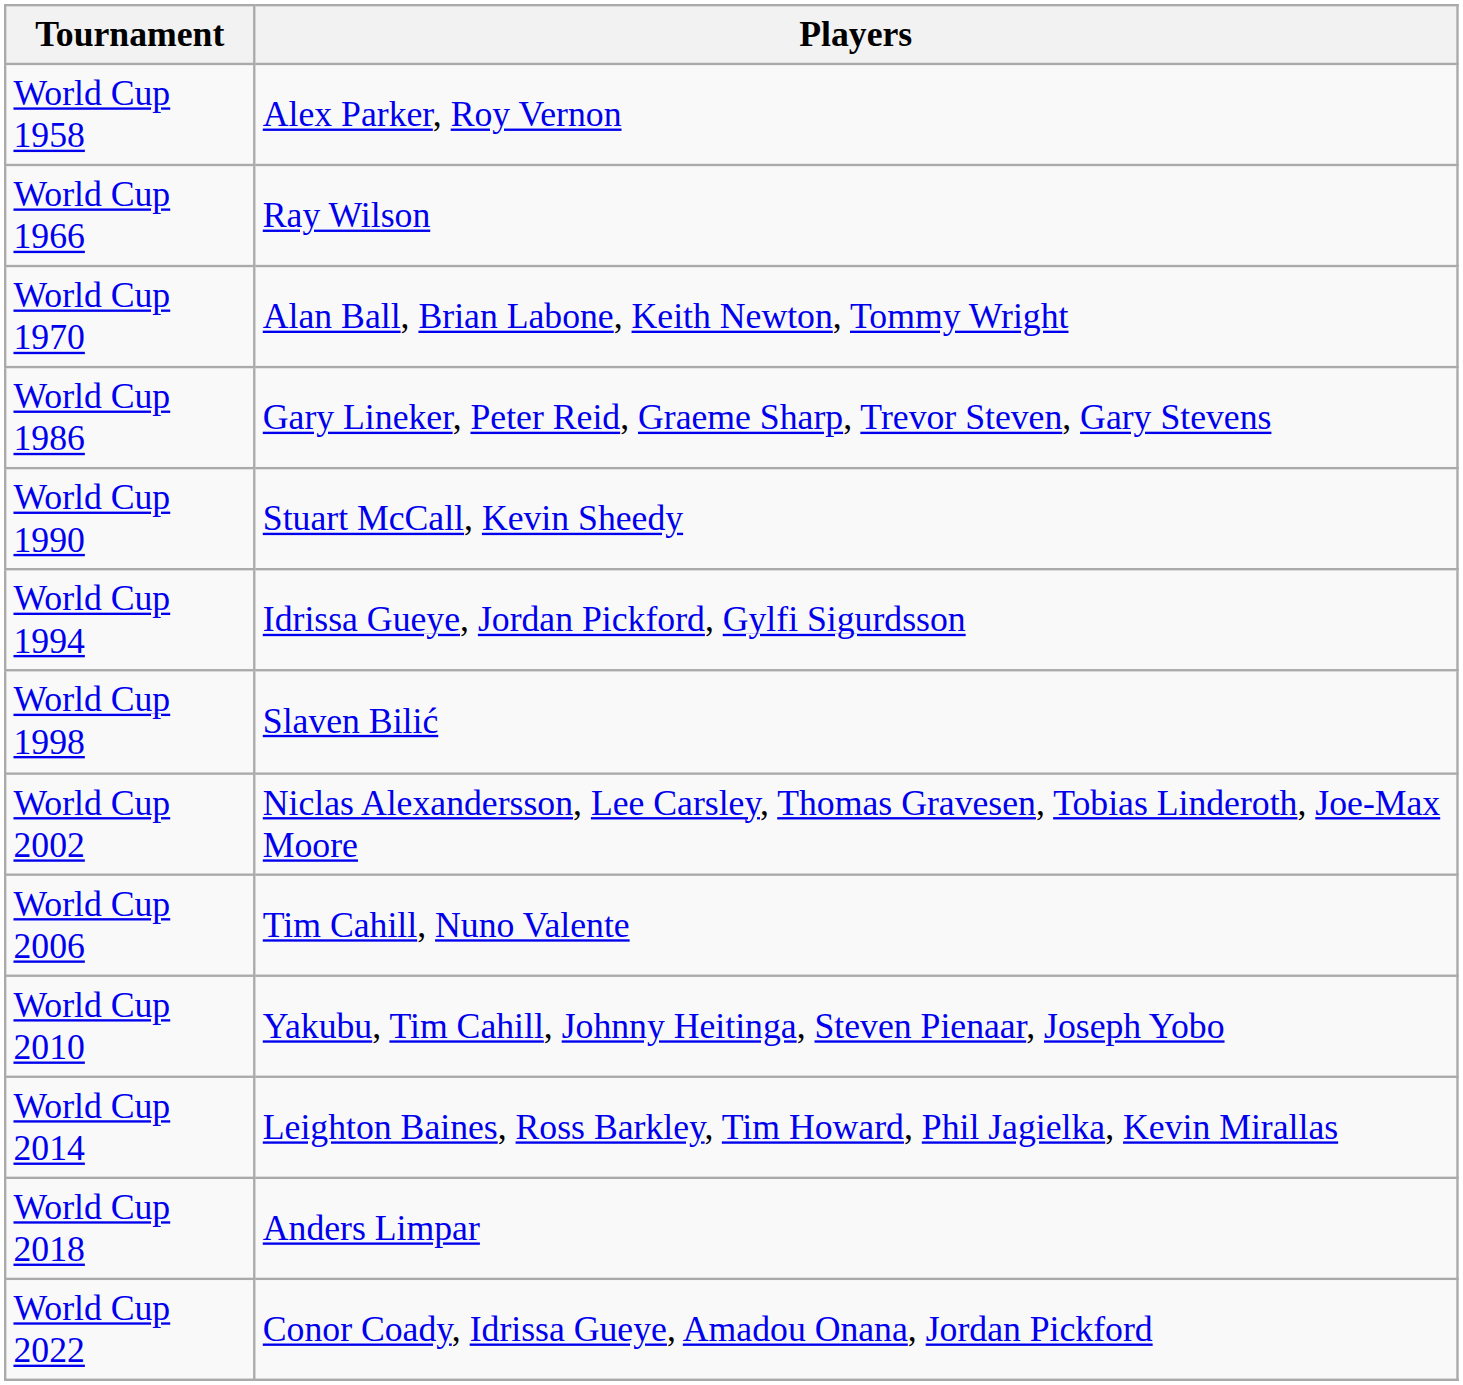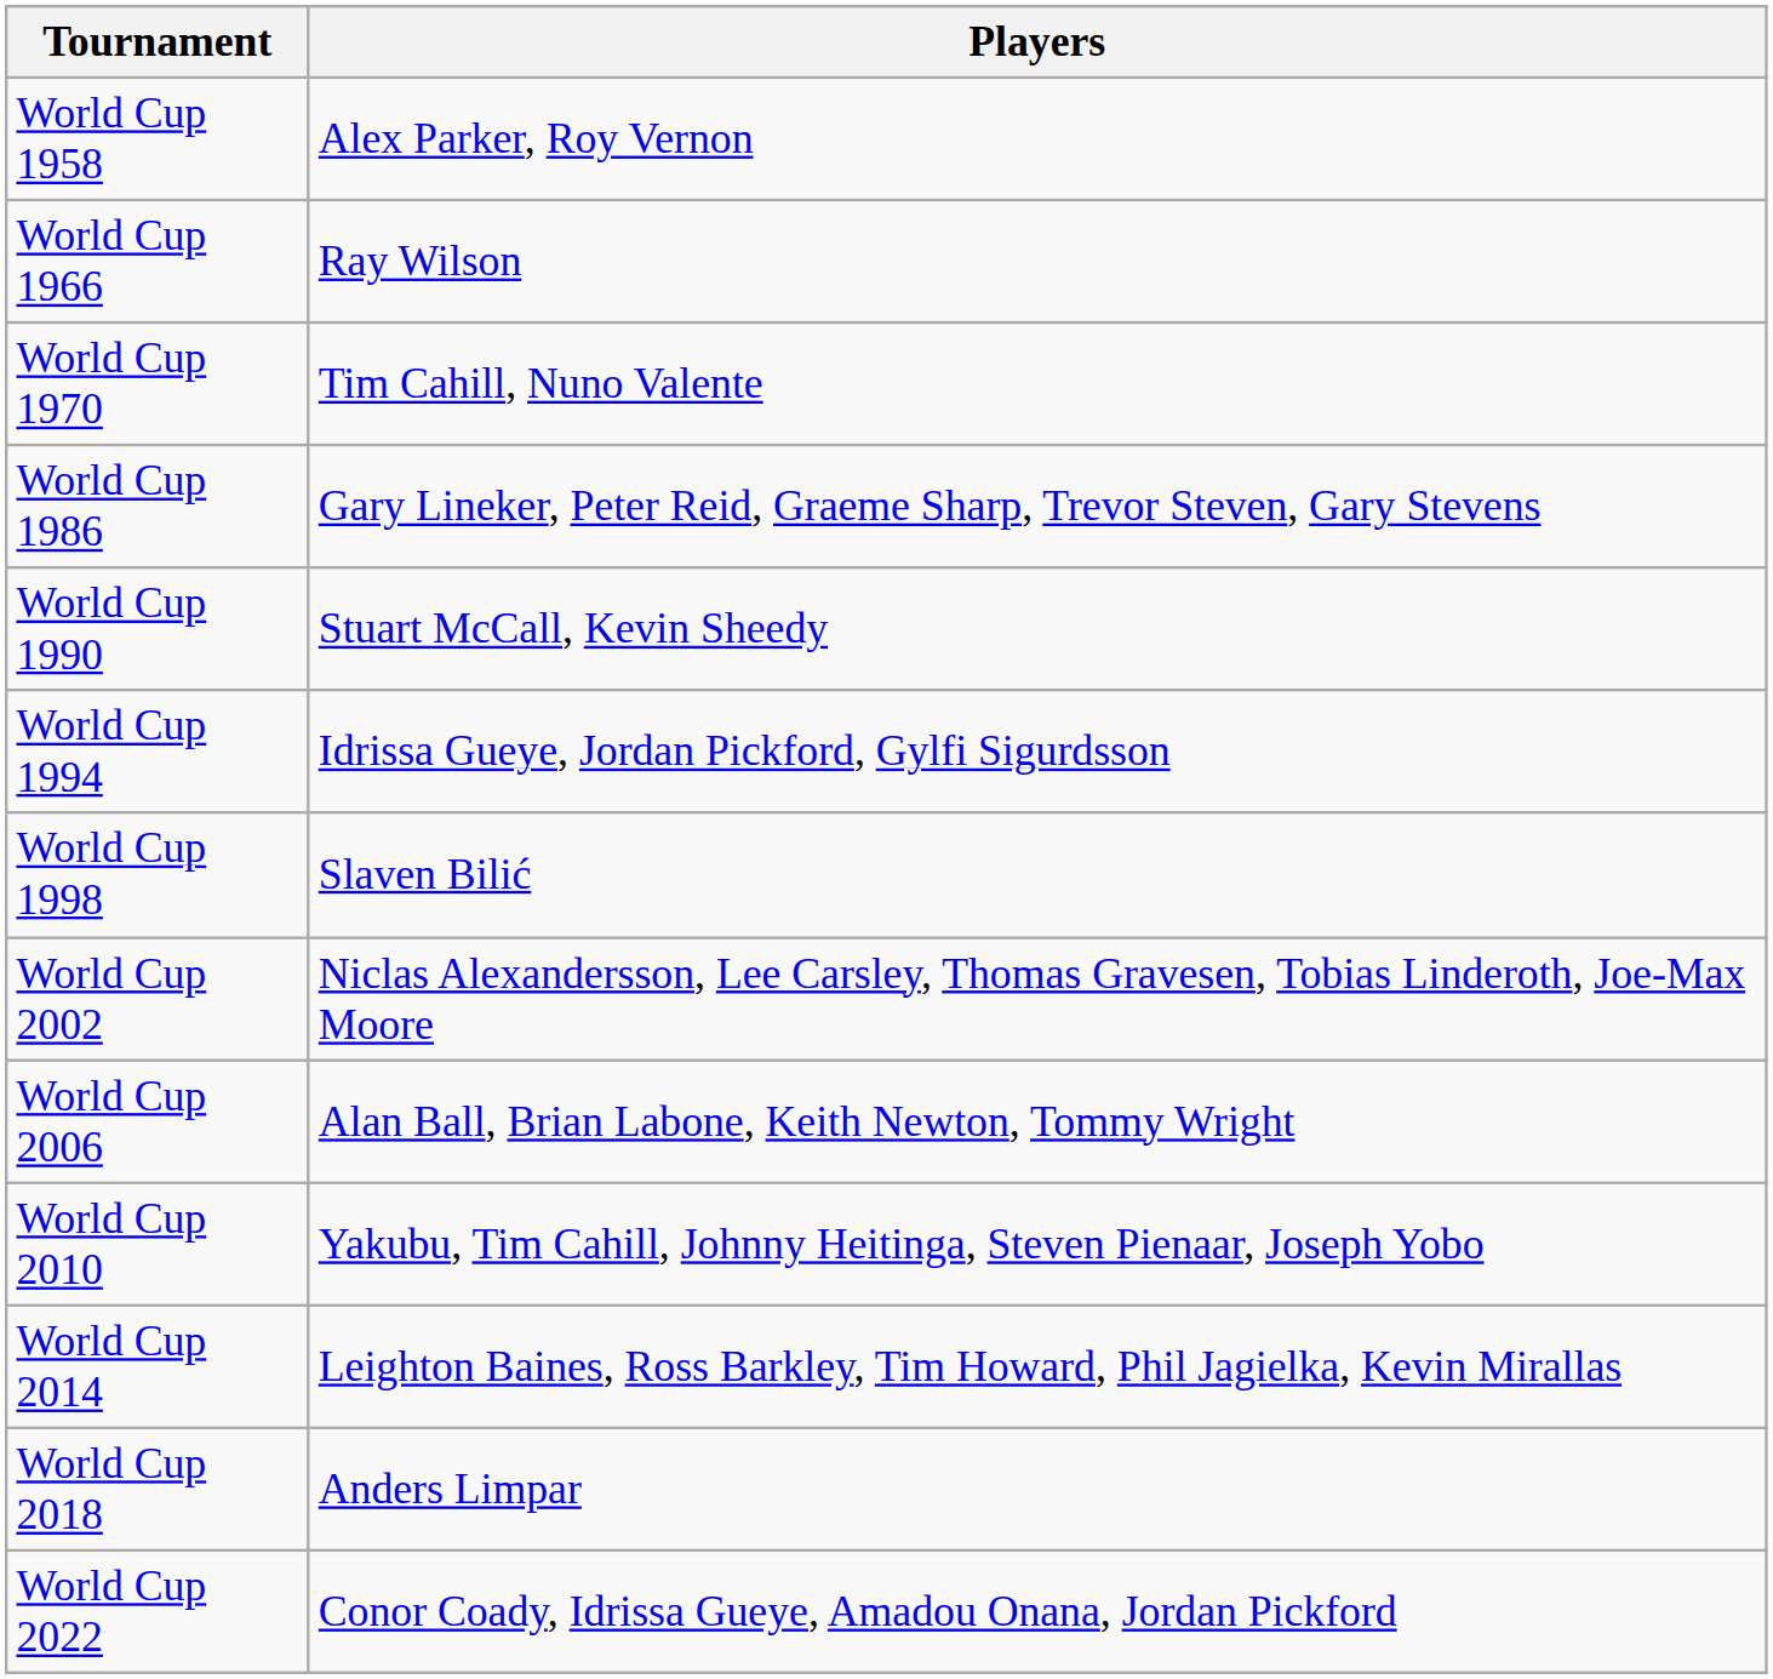 <table class="wikitable sortable" style="width: 70%; center; font-size: 95%;">
 <tr>
 <th>Tournament</th>
 <th>Players</th>
 </tr>
 <tr>
 <td><a href='#'>World Cup 1958</a></td>
 <td> <a href='#'>Alex Parker</a>,  <a href='#'>Roy Vernon</a></td>
 </tr>
 <tr>
 <td><a href='#'>World Cup 1966</a></td>
 <td> <a href='#'>Ray Wilson</a></td>
 </tr>
 <tr>
 <td><a href='#'>World Cup 1970</a></td>
-<td> <a href='#'>Alan Ball</a>,  <a href='#'>Brian Labone</a>,  <a href='#'>Keith Newton</a>,  <a href='#'>Tommy Wright</a></td>
+<td> <a href='#'>Tim Cahill</a>,  <a href='#'>Nuno Valente</a></td>
 </tr>
 <tr>
 <td><a href='#'>World Cup 1986</a></td>
 <td> <a href='#'>Gary Lineker</a>,  <a href='#'>Peter Reid</a>,  <a href='#'>Graeme Sharp</a>,  <a href='#'>Trevor Steven</a>,  <a href='#'>Gary Stevens</a></td>
 </tr>
 <tr>
 <td><a href='#'>World Cup 1990</a></td>
 <td> <a href='#'>Stuart McCall</a>,  <a href='#'>Kevin Sheedy</a></td>
 </tr>
 <tr>
 <td><a href='#'>World Cup 1994</a></td>
 <td> <a href='#'>Idrissa Gueye</a>,  <a href='#'>Jordan Pickford</a>,  <a href='#'>Gylfi Sigurdsson</a></td>
 </tr>
 <tr>
 <td><a href='#'>World Cup 1998</a></td>
 <td> <a href='#'>Slaven Bilić</a></td>
 </tr>
 <tr>
 <td><a href='#'>World Cup 2002</a></td>
 <td> <a href='#'>Niclas Alexandersson</a>,  <a href='#'>Lee Carsley</a>,  <a href='#'>Thomas Gravesen</a>,  <a href='#'>Tobias Linderoth</a>,  <a href='#'>Joe-Max Moore</a></td>
 </tr>
 <tr>
 <td><a href='#'>World Cup 2006</a></td>
-<td> <a href='#'>Tim Cahill</a>,  <a href='#'>Nuno Valente</a></td>
+<td> <a href='#'>Alan Ball</a>,  <a href='#'>Brian Labone</a>,  <a href='#'>Keith Newton</a>,  <a href='#'>Tommy Wright</a></td>
 </tr>
 <tr>
 <td><a href='#'>World Cup 2010</a></td>
 <td> <a href='#'>Yakubu</a>,  <a href='#'>Tim Cahill</a>,  <a href='#'>Johnny Heitinga</a>,  <a href='#'>Steven Pienaar</a>,  <a href='#'>Joseph Yobo</a></td>
 </tr>
 <tr>
 <td><a href='#'>World Cup 2014</a></td>
 <td> <a href='#'>Leighton Baines</a>,  <a href='#'>Ross Barkley</a>,  <a href='#'>Tim Howard</a>,  <a href='#'>Phil Jagielka</a>,  <a href='#'>Kevin Mirallas</a></td>
 </tr>
 <tr>
 <td><a href='#'>World Cup 2018</a></td>
 <td> <a href='#'>Anders Limpar</a></td>
 </tr>
 <tr>
 <td><a href='#'>World Cup 2022</a></td>
 <td> <a href='#'>Conor Coady</a>,  <a href='#'>Idrissa Gueye</a>,  <a href='#'>Amadou Onana</a>,  <a href='#'>Jordan Pickford</a></td>
 </tr>
 <tr>
 </tr>
 </table>
